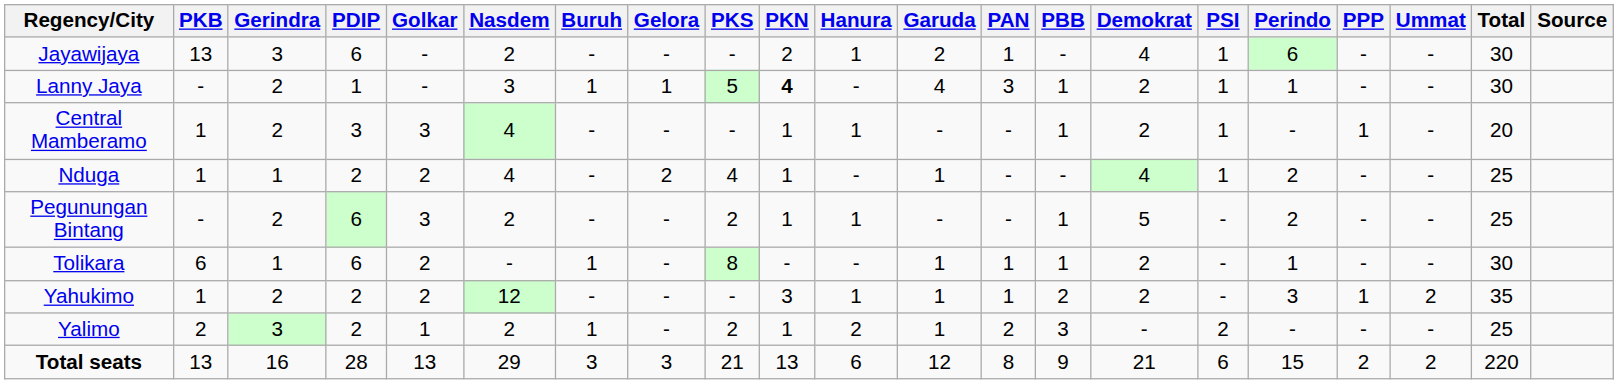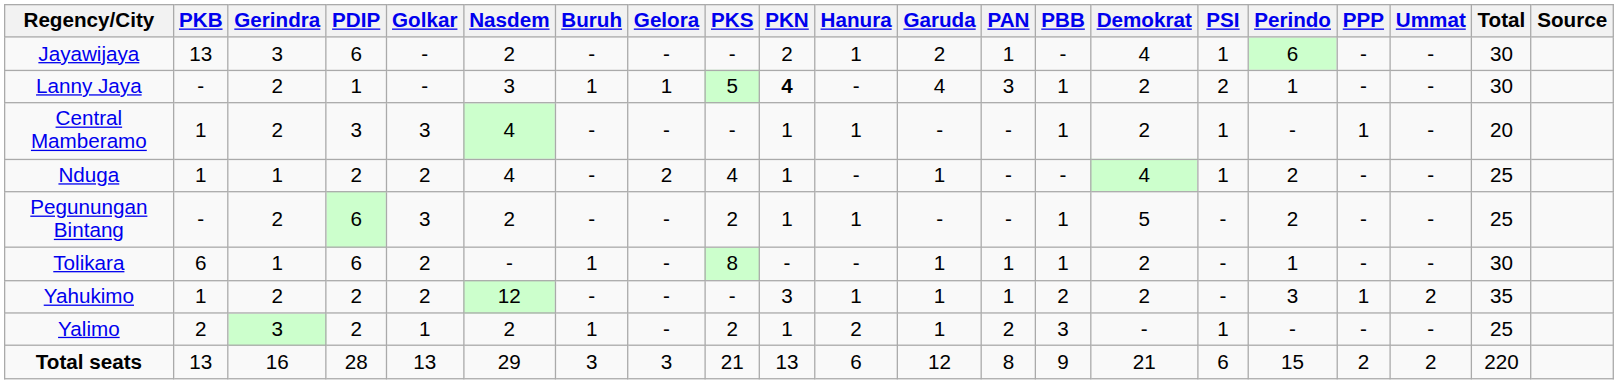 <table class="wikitable sortable" style="text-align:center">
 <tr>
 <th scope=col width=10%>Regency/City</th>
 <th scope=col width=3%><a href='#'>PKB</a></th>
 <th scope=col width=3%><a href='#'>Gerindra</a></th>
 <th scope=col width=3%><a href='#'>PDIP</a></th>
 <th scope=col width=3%><a href='#'>Golkar</a></th>
 <th scope=col width=3%><a href='#'>Nasdem</a></th>
 <th scope=col width=3%><a href='#'>Buruh</a></th>
 <th scope=col width=3%><a href='#'>Gelora</a></th>
 <th scope=col width=3%><a href='#'>PKS</a></th>
 <th scope=col width=3%><a href='#'>PKN</a></th>
 <th scope=col width=3%><a href='#'>Hanura</a></th>
 <th scope=col width=3%><a href='#'>Garuda</a></th>
 <th scope=col width=3%><a href='#'>PAN</a></th>
 <th scope=col width=3%><a href='#'>PBB</a></th>
 <th scope=col width=3%><a href='#'>Demokrat</a></th>
 <th scope=col width=3%><a href='#'>PSI</a></th>
 <th scope=col width=3%><a href='#'>Perindo</a></th>
 <th scope=col width=3%><a href='#'>PPP</a></th>
 <th scope=col width=3%><a href='#'>Ummat</a></th>
 <th scope=col width=3%>Total</th>
 <th scope=col width=3%>Source</th>
 </tr>
 <tr>
 <td><a href='#'>Jayawijaya</a></td>
 <td>13</td>
 <td>3</td>
 <td>6</td>
 <td>-</td>
 <td>2</td>
 <td>-</td>
 <td>-</td>
 <td>-</td>
 <td>2</td>
 <td>1</td>
 <td>2</td>
 <td>1</td>
 <td>-</td>
 <td>4</td>
 <td>1</td>
 <td style="background:#cfc;">6</td>
 <td>-</td>
 <td>-</td>
 <td>30</td>
 <td></td>
 </tr>
 <tr>
 <td><a href='#'>Lanny Jaya</a></td>
 <td>-</td>
 <td>2</td>
 <td>1</td>
 <td>-</td>
 <td>3</td>
 <td>1</td>
 <td>1</td>
 <td style="background:#cfc;">5</td>
 <td><strong>4</strong></td>
 <td>-</td>
 <td>4</td>
 <td>3</td>
 <td>1</td>
 <td>2</td>
-<td>1</td>
+<td>2</td>
 <td>1</td>
 <td>-</td>
 <td>-</td>
 <td>30</td>
 <td></td>
 </tr>
 <tr>
 <td><a href='#'>Central Mamberamo</a></td>
 <td>1</td>
 <td>2</td>
 <td>3</td>
 <td>3</td>
 <td style="background:#cfc;">4</td>
 <td>-</td>
 <td>-</td>
 <td>-</td>
 <td>1</td>
 <td>1</td>
 <td>-</td>
 <td>-</td>
 <td>1</td>
 <td>2</td>
 <td>1</td>
 <td>-</td>
 <td>1</td>
 <td>-</td>
 <td>20</td>
 <td></td>
 </tr>
 <tr>
 <td><a href='#'>Nduga</a></td>
 <td>1</td>
 <td>1</td>
 <td>2</td>
 <td>2</td>
 <td>4</td>
 <td>-</td>
 <td>2</td>
 <td>4</td>
 <td>1</td>
 <td>-</td>
 <td>1</td>
 <td>-</td>
 <td>-</td>
 <td style="background:#cfc;">4</td>
 <td>1</td>
 <td>2</td>
 <td>-</td>
 <td>-</td>
 <td>25</td>
 <td></td>
 </tr>
 <tr>
 <td><a href='#'>Pegunungan Bintang</a></td>
 <td>-</td>
 <td>2</td>
 <td style="background:#cfc;">6</td>
 <td>3</td>
 <td>2</td>
 <td>-</td>
 <td>-</td>
 <td>2</td>
 <td>1</td>
 <td>1</td>
 <td>-</td>
 <td>-</td>
 <td>1</td>
 <td>5</td>
 <td>-</td>
 <td>2</td>
 <td>-</td>
 <td>-</td>
 <td>25</td>
 <td></td>
 </tr>
 <tr>
 <td><a href='#'>Tolikara</a></td>
 <td>6</td>
 <td>1</td>
 <td>6</td>
 <td>2</td>
 <td>-</td>
 <td>1</td>
 <td>-</td>
 <td style="background:#cfc;">8</td>
 <td>-</td>
 <td>-</td>
 <td>1</td>
 <td>1</td>
 <td>1</td>
 <td>2</td>
 <td>-</td>
 <td>1</td>
 <td>-</td>
 <td>-</td>
 <td>30</td>
 <td></td>
 </tr>
 <tr>
 <td><a href='#'>Yahukimo</a></td>
 <td>1</td>
 <td>2</td>
 <td>2</td>
 <td>2</td>
 <td style="background:#cfc;">12</td>
 <td>-</td>
 <td>-</td>
 <td>-</td>
 <td>3</td>
 <td>1</td>
 <td>1</td>
 <td>1</td>
 <td>2</td>
 <td>2</td>
 <td>-</td>
 <td>3</td>
 <td>1</td>
 <td>2</td>
 <td>35</td>
 <td></td>
 </tr>
 <tr>
 <td><a href='#'>Yalimo</a></td>
 <td>2</td>
 <td style="background:#cfc;">3</td>
 <td>2</td>
 <td>1</td>
 <td>2</td>
 <td>1</td>
 <td>-</td>
 <td>2</td>
 <td>1</td>
 <td>2</td>
 <td>1</td>
 <td>2</td>
 <td>3</td>
 <td>-</td>
-<td>2</td>
+<td>1</td>
 <td>-</td>
 <td>-</td>
 <td>-</td>
 <td>25</td>
 <td></td>
 </tr>
 <tr>
 <td><strong>Total seats</strong></td>
 <td>13</td>
 <td>16</td>
 <td>28</td>
 <td>13</td>
 <td>29</td>
 <td>3</td>
 <td>3</td>
 <td>21</td>
 <td>13</td>
 <td>6</td>
 <td>12</td>
 <td>8</td>
 <td>9</td>
 <td>21</td>
 <td>6</td>
 <td>15</td>
 <td>2</td>
 <td>2</td>
 <td>220</td>
 </tr>
 </table>
